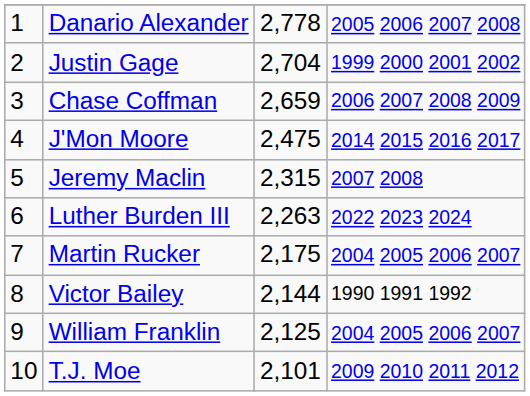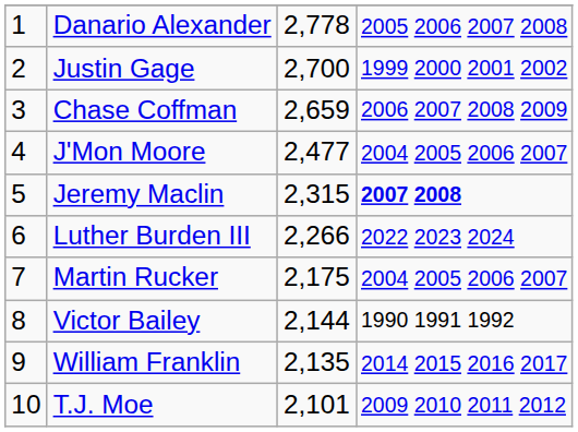 <table class="wikitable">
 <tr>
 </tr>
 <tr>
 <td>1</td>
 <td><a href='#'>Danario Alexander</a></td>
 <td>2,778</td>
 <td style="font-size:80%;"><a href='#'>2005</a> <a href='#'>2006</a> <a href='#'>2007</a> <a href='#'>2008</a></td>
 </tr>
 <tr>
 <td>2</td>
 <td><a href='#'>Justin Gage</a></td>
-<td>2,704</td>
+<td>2,700</td>
 <td style="font-size:80%;"><a href='#'>1999</a> <a href='#'>2000</a> <a href='#'>2001</a> <a href='#'>2002</a></td>
 </tr>
 <tr>
 <td>3</td>
 <td><a href='#'>Chase Coffman</a></td>
 <td>2,659</td>
 <td style="font-size:80%;"><a href='#'>2006</a> <a href='#'>2007</a> <a href='#'>2008</a> <a href='#'>2009</a></td>
 </tr>
 <tr>
 <td>4</td>
 <td><a href='#'>J'Mon Moore</a></td>
-<td>2,475</td>
-<td style="font-size:80%;"><a href='#'>2014</a> <a href='#'>2015</a> <a href='#'>2016</a> <a href='#'>2017</a></td>
+<td>2,477</td>
+<td style="font-size:80%;"><a href='#'>2004</a> <a href='#'>2005</a> <a href='#'>2006</a> <a href='#'>2007</a></td>
 </tr>
 <tr>
 <td>5</td>
 <td><a href='#'>Jeremy Maclin</a></td>
 <td>2,315</td>
-<td style="font-size:80%;"><a href='#'>2007</a> <a href='#'>2008</a></td>
+<td style="font-size:80%;"><strong><a href='#'>2007</a> <a href='#'>2008</a></strong></td>
 </tr>
 <tr>
 <td>6</td>
 <td><a href='#'>Luther Burden III</a></td>
-<td>2,263</td>
+<td>2,266</td>
 <td style="font-size:80%;"><a href='#'>2022</a> <a href='#'>2023</a> <a href='#'>2024</a></td>
 </tr>
 <tr>
 <td>7</td>
 <td><a href='#'>Martin Rucker</a></td>
 <td>2,175</td>
 <td style="font-size:80%;"><a href='#'>2004</a> <a href='#'>2005</a> <a href='#'>2006</a> <a href='#'>2007</a></td>
 </tr>
 <tr>
 <td>8</td>
 <td><a href='#'>Victor Bailey</a></td>
 <td>2,144</td>
 <td style="font-size:80%;">1990 1991 1992</td>
 </tr>
 <tr>
 <td>9</td>
 <td><a href='#'>William Franklin</a></td>
-<td>2,125</td>
-<td style="font-size:80%;"><a href='#'>2004</a> <a href='#'>2005</a> <a href='#'>2006</a> <a href='#'>2007</a></td>
+<td>2,135</td>
+<td style="font-size:80%;"><a href='#'>2014</a> <a href='#'>2015</a> <a href='#'>2016</a> <a href='#'>2017</a></td>
 </tr>
 <tr>
 <td>10</td>
 <td><a href='#'>T.J. Moe</a></td>
 <td>2,101</td>
 <td style="font-size:80%;"><a href='#'>2009</a> <a href='#'>2010</a> <a href='#'>2011</a> <a href='#'>2012</a></td>
 </tr>
 </table>
